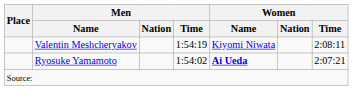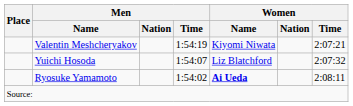 <table class="wikitable">
 <tr>
 <th rowspan="2">Place</th>
 <th colspan="3">Men</th>
 <th colspan="3">Women</th>
 </tr>
 <tr>
 <th>Name</th>
 <th>Nation</th>
 <th>Time</th>
 <th>Name</th>
 <th>Nation</th>
 <th>Time</th>
 </tr>
 <tr>
 <td align="center"></td>
 <td><a href='#'>Valentin Meshcheryakov</a></td>
 <td></td>
 <td>1:54:19</td>
 <td><a href='#'>Kiyomi Niwata</a></td>
 <td></td>
-<td>2:08:11</td>
+<td>2:07:21</td>
+</tr>
+<tr>
+<td align="center"></td>
+<td><a href='#'>Yuichi Hosoda</a></td>
+<td></td>
+<td>1:54:07</td>
+<td><a href='#'>Liz Blatchford</a></td>
+<td></td>
+<td>2:07:32</td>
 </tr>
 <tr>
 <td align="center"></td>
 <td><a href='#'>Ryosuke Yamamoto</a></td>
 <td></td>
 <td>1:54:02</td>
 <td><strong><a href='#'>Ai Ueda</a></strong></td>
 <td></td>
-<td>2:07:21</td>
+<td>2:08:11</td>
 </tr>
 <tr>
 <td colspan="7"><small>Source:</small></td>
 </tr>
 </table>
